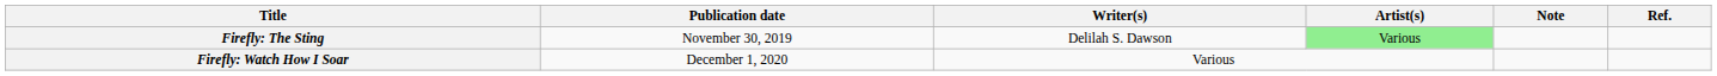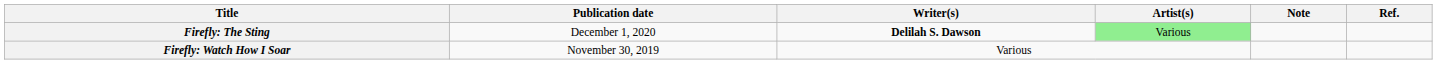 <table class="wikitable" style="text-align:center; font-weight:normal;" width="100%">
 <tr>
 <th scope="col" align="center">Title</th>
 <th scope="col" align="center">Publication date</th>
 <th scope="col" align="center">Writer(s)</th>
 <th scope="col" align="center">Artist(s)</th>
 <th scope="col" align="center">Note</th>
 <th scope="col" align="center">Ref.</th>
 </tr>
 <tr>
 <th scope="row"><em>Firefly: The Sting</em></th>
-<td>November 30, 2019</td>
-<td>Delilah S. Dawson</td>
+<td>December 1, 2020</td>
+<td><strong>Delilah S. Dawson</strong></td>
 <td style="background: lightgreen;">Various</td>
 <td></td>
 <td></td>
 </tr>
 <tr>
 <th><em>Firefly: Watch How I Soar</em></th>
-<td>December 1, 2020</td>
+<td>November 30, 2019</td>
 <td colspan="2">Various</td>
 <td></td>
 <td></td>
 </tr>
 </table>
